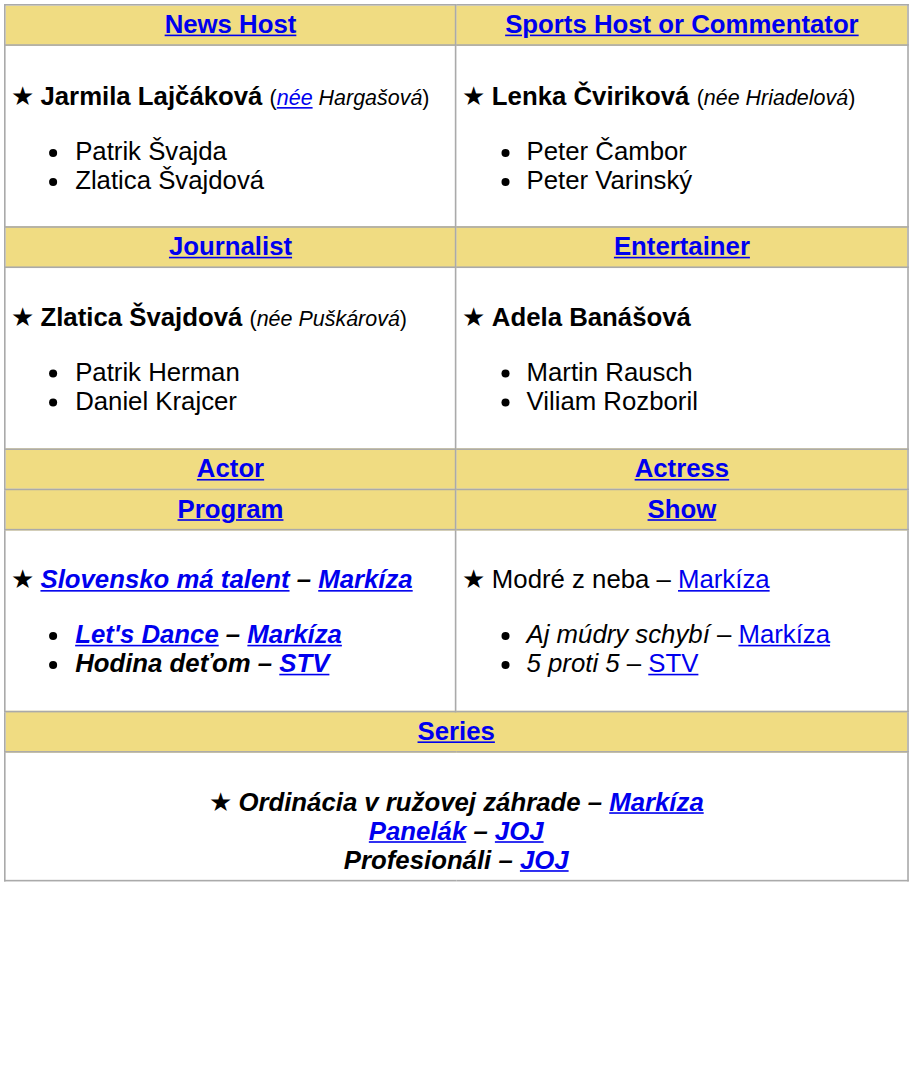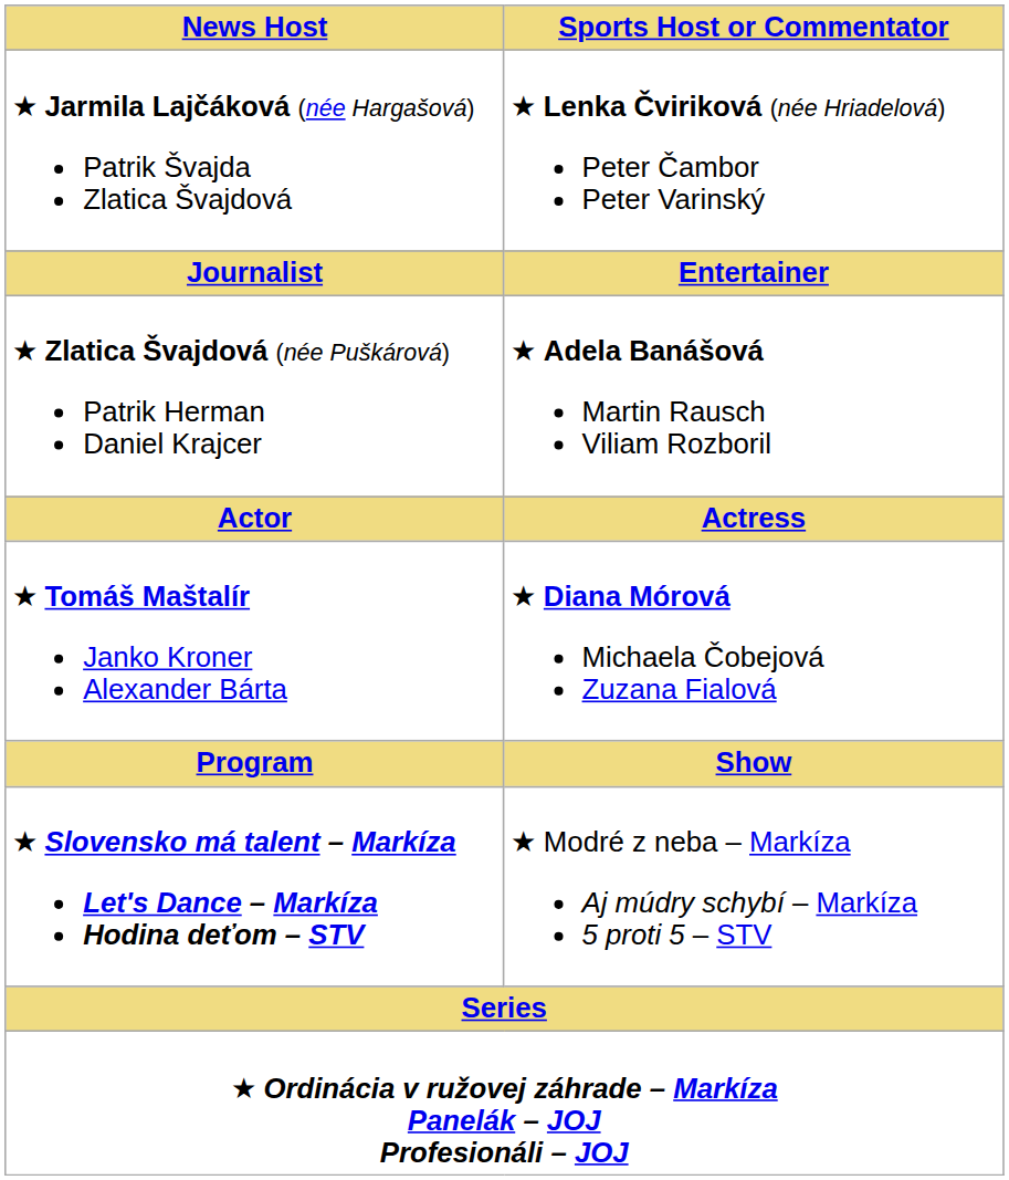 <table class=wikitable style="background:white">
 <tr>
 <th style=background:#F0DC82 width=273><a href='#'>News Host</a></th>
 <th style=background:#F0DC82 width=273><a href='#'>Sports Host or Commentator</a></th>
 </tr>
 <tr>
 <td scope=row valign=top><br>★ <strong>Jarmila Lajčáková</strong>  <small>(<em><a href='#'>née</a> Hargašová</em>)</small><ul><li>Patrik Švajda</li><li>Zlatica Švajdová</li></ul></td>
 <td scope=row valign=top><br>★ <strong>Lenka Čviriková</strong> <small>(<em>née Hriadelová</em>)</small><ul><li>Peter Čambor</li><li>Peter Varinský</li></ul></td>
 </tr>
 <tr>
 <th style=background:#F0DC82 width=273><a href='#'>Journalist</a></th>
 <th style=background:#F0DC82 width=273><a href='#'>Entertainer</a></th>
 </tr>
 <tr>
 <td scope=row valign=top><br>★ <strong>Zlatica Švajdová</strong> <small>(<em>née Puškárová</em>)</small><ul><li>Patrik Herman</li><li>Daniel Krajcer</li></ul></td>
 <td scope=row valign=top><br>★ <strong>Adela Banášová</strong><ul><li>Martin Rausch</li><li>Viliam Rozboril</li></ul></td>
 </tr>
 <tr>
 <th style=background:#F0DC82 width=273><a href='#'>Actor</a></th>
 <th style=background:#F0DC82 width=273><a href='#'>Actress</a></th>
 </tr>
 <tr>
+<td scope=row valign=top><br>★ <strong><a href='#'>Tomáš Maštalír</a></strong><ul><li><a href='#'>Janko Kroner</a></li><li><a href='#'>Alexander Bárta</a></li></ul></td>
+<td scope=row valign=top><br>★ <strong><a href='#'>Diana Mórová</a></strong><ul><li>Michaela Čobejová</li><li><a href='#'>Zuzana Fialová</a></li></ul></td>
+</tr>
+<tr>
 <th style=background:#F0DC82 width=273><a href='#'>Program</a></th>
 <th style=background:#F0DC82 width=273><a href='#'>Show</a></th>
 </tr>
 <tr>
 <td scope=row valign=top><br>★ <strong><em><a href='#'>Slovensko má talent</a><em> – <a href='#'>Markíza</a><strong><ul><li></em><a href='#'>Let's Dance</a><em> – <a href='#'>Markíza</a></li><li></em>Hodina deťom<em> – <a href='#'>STV</a></li></ul></td>
 <td scope=row valign=top><br>★ </em></strong>Modré z neba</em> – <a href='#'>Markíza</a></strong><ul><li><em>Aj múdry schybí</em> – <a href='#'>Markíza</a></li><li><em>5 proti 5</em> – <a href='#'>STV</a></li></ul></td>
 </tr>
 <tr>
 <th colspan=2 style=background:#F0DC82 width=524><a href='#'>Series</a></th>
 </tr>
 <tr>
 <td colspan=2 align=center><br>★ <strong><em>Ordinácia v ružovej záhrade<em> – <a href='#'>Markíza</a><strong> <br></em><a href='#'>Panelák</a><em> – <a href='#'>JOJ</a> <br></em>Profesionáli<em> – <a href='#'>JOJ</a></td>
 </tr>
 </table>
